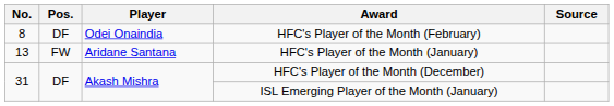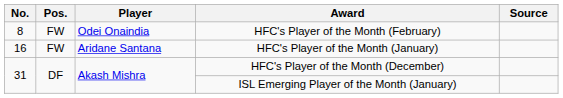 <table class="wikitable" style="text-align:center;width:50%;">
 <tr>
 <th>No.</th>
 <th>Pos.</th>
 <th>Player</th>
 <th>Award</th>
 <th>Source</th>
 </tr>
 <tr>
 <td>8</td>
-<td>DF</td>
+<td>FW</td>
 <td align=left> <a href='#'>Odei Onaindia</a></td>
 <td>HFC's Player of the Month (February)</td>
 <td></td>
 </tr>
 <tr>
-<td>13</td>
+<td>16</td>
 <td>FW</td>
 <td align=left> <a href='#'>Aridane Santana</a></td>
 <td>HFC's Player of the Month (January)</td>
 <td></td>
 </tr>
 <tr>
 <td rowspan=2>31</td>
 <td rowspan=2>DF</td>
 <td rowspan=2; align=left> <a href='#'>Akash Mishra</a></td>
 <td>HFC's Player of the Month (December)</td>
 <td></td>
 </tr>
 <tr>
 <td>ISL Emerging Player of the Month (January)</td>
 <td></td>
 </tr>
 </table>
